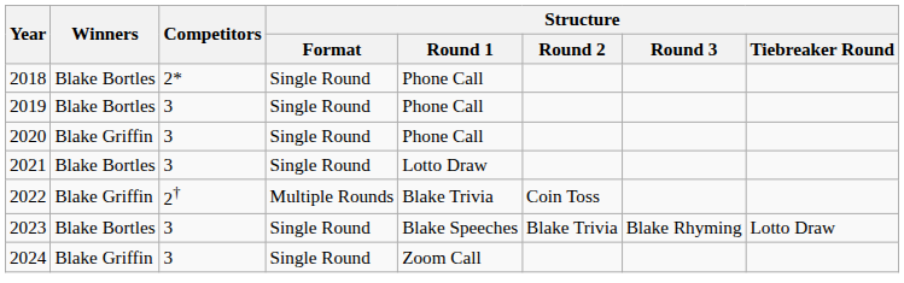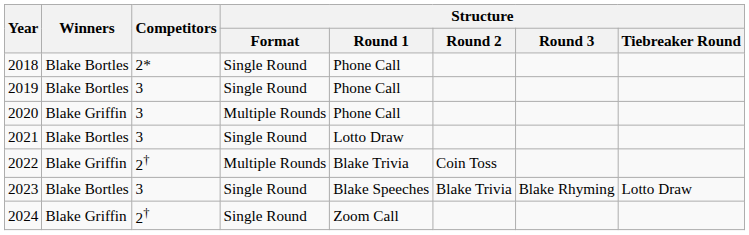 <table class="wikitable">
 <tr>
 <th rowspan="2">Year</th>
 <th rowspan="2">Winners</th>
 <th rowspan="2">Competitors</th>
 <th colspan="5">Structure</th>
 </tr>
 <tr>
 <th>Format</th>
 <th>Round 1</th>
 <th>Round 2</th>
 <th>Round 3</th>
 <th>Tiebreaker Round</th>
 </tr>
 <tr>
 <td>2018</td>
 <td>Blake Bortles</td>
 <td>2*</td>
 <td>Single Round</td>
 <td>Phone Call</td>
 <td></td>
 <td></td>
 <td></td>
 </tr>
 <tr>
 <td>2019</td>
 <td>Blake Bortles</td>
 <td>3</td>
 <td>Single Round</td>
 <td>Phone Call</td>
 <td></td>
 <td></td>
 <td></td>
 </tr>
 <tr>
 <td>2020</td>
 <td>Blake Griffin</td>
 <td>3</td>
-<td>Single Round</td>
+<td>Multiple Rounds</td>
 <td>Phone Call</td>
 <td></td>
 <td></td>
 <td></td>
 </tr>
 <tr>
 <td>2021</td>
 <td>Blake Bortles</td>
 <td>3</td>
 <td>Single Round</td>
 <td>Lotto Draw</td>
 <td></td>
 <td></td>
 <td></td>
 </tr>
 <tr>
 <td>2022</td>
 <td>Blake Griffin</td>
 <td>2<sup>†</sup></td>
 <td>Multiple Rounds</td>
 <td>Blake Trivia</td>
 <td>Coin Toss</td>
 <td></td>
 <td></td>
 </tr>
 <tr>
 <td>2023</td>
 <td>Blake Bortles</td>
 <td>3</td>
 <td>Single Round</td>
 <td>Blake Speeches</td>
 <td>Blake Trivia</td>
 <td>Blake Rhyming</td>
 <td>Lotto Draw</td>
 </tr>
 <tr>
 <td>2024</td>
 <td>Blake Griffin</td>
-<td>3</td>
+<td>2<sup>†</sup></td>
 <td>Single Round</td>
 <td>Zoom Call</td>
 <td></td>
 <td></td>
 <td></td>
 </tr>
 </table>
